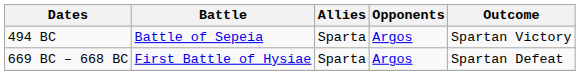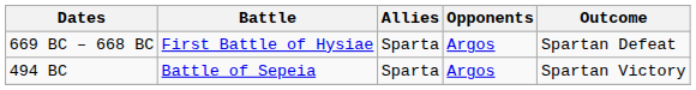 <table class="wikitable sortable">
 <tr>
 <th>Dates</th>
 <th>Battle</th>
 <th>Allies</th>
 <th>Opponents</th>
 <th>Outcome</th>
 </tr>
 <tr>
+<td>669 BC – 668 BC</td>
+<td><a href='#'>First Battle of Hysiae</a></td>
+<td>Sparta</td>
+<td><a href='#'>Argos</a></td>
+<td>Spartan Defeat</td>
+</tr>
+<tr>
 <td>494 BC</td>
 <td><a href='#'>Battle of Sepeia</a></td>
 <td>Sparta</td>
 <td><a href='#'>Argos</a></td>
 <td>Spartan Victory</td>
 </tr>
 <tr>
-<td>669 BC – 668 BC</td>
-<td><a href='#'>First Battle of Hysiae</a></td>
-<td>Sparta</td>
-<td><a href='#'>Argos</a></td>
-<td>Spartan Defeat</td>
-</tr>
-<tr>
 </tr>
 </table>
